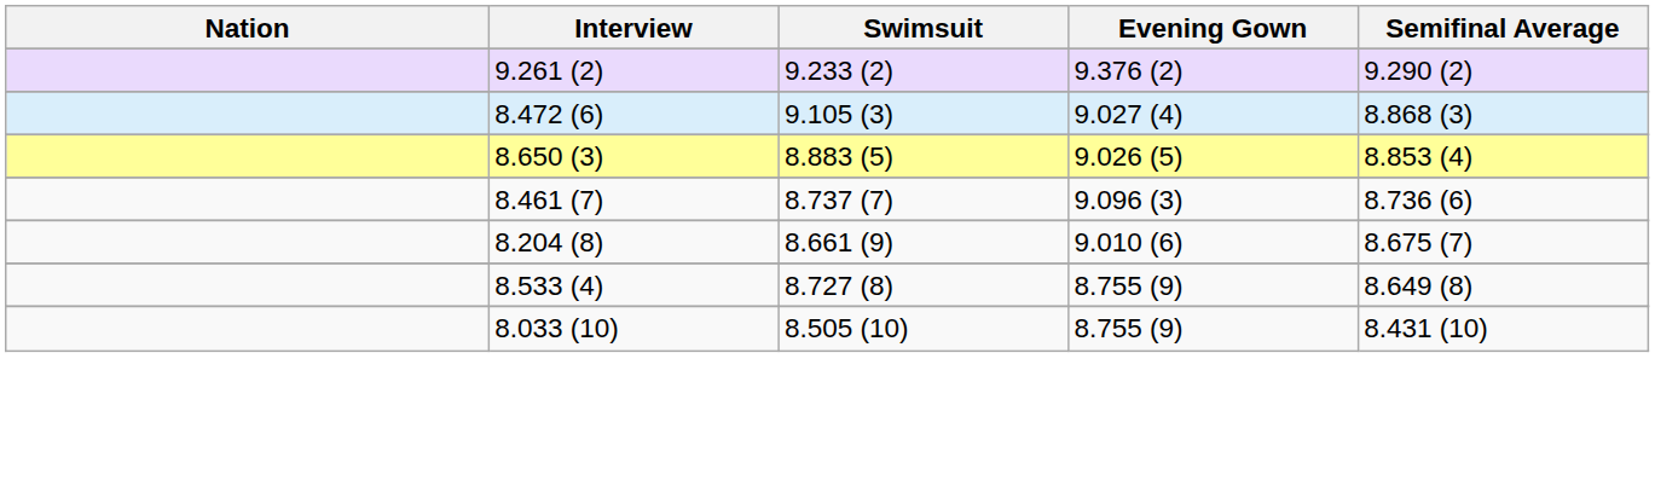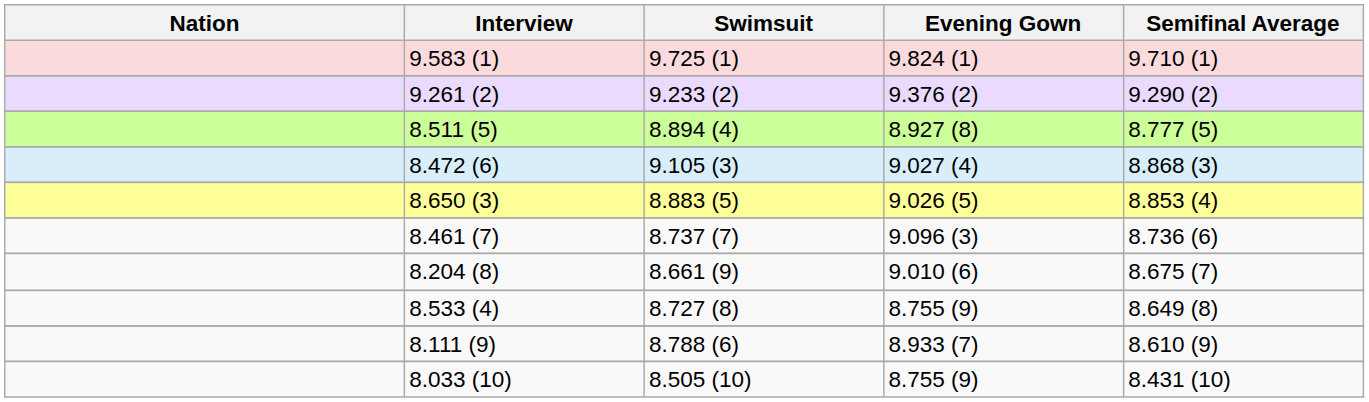 <table class="wikitable sortable collapsible" style="font-size:95%">
 <tr>
 <th width="25%">Nation</th>
 <th width="15%">Interview</th>
 <th width="15%">Swimsuit</th>
 <th width="15%">Evening Gown</th>
 <th width="15%">Semifinal Average</th>
+</tr>
+<tr style="background-color:#FADADD;">
+<td><strong></strong></td>
+<td>9.583 (1)</td>
+<td>9.725 (1)</td>
+<td>9.824 (1)</td>
+<td>9.710 (1)</td>
 </tr>
 <tr>
 </tr>
 <tr style="background-color:#eadafd;">
 <td><strong></strong></td>
 <td>9.261 (2)</td>
 <td>9.233 (2)</td>
 <td>9.376 (2)</td>
 <td>9.290 (2)</td>
 </tr>
 <tr>
+</tr>
+<tr style="background-color:#ccff99;">
+<td><strong></strong></td>
+<td>8.511 (5)</td>
+<td>8.894 (4)</td>
+<td>8.927 (8)</td>
+<td>8.777 (5)</td>
 </tr>
 <tr>
 </tr>
 <tr style="background-color:#d9eefb;">
 <td><strong></strong></td>
 <td>8.472 (6)</td>
 <td>9.105 (3)</td>
 <td>9.027 (4)</td>
 <td>8.868 (3)</td>
 </tr>
 <tr>
 </tr>
 <tr style="background-color:#ffff99;">
 <td><strong></strong></td>
 <td>8.650 (3)</td>
 <td>8.883 (5)</td>
 <td>9.026 (5)</td>
 <td>8.853 (4)</td>
 </tr>
 <tr>
 </tr>
 <tr>
 <td><strong></strong></td>
 <td>8.461 (7)</td>
 <td>8.737 (7)</td>
 <td>9.096 (3)</td>
 <td>8.736 (6)</td>
 </tr>
 <tr>
 </tr>
 <tr>
 <td><strong></strong></td>
 <td>8.204 (8)</td>
 <td>8.661 (9)</td>
 <td>9.010 (6)</td>
 <td>8.675 (7)</td>
 </tr>
 <tr>
 </tr>
 <tr>
 <td><strong></strong></td>
 <td>8.533 (4)</td>
 <td>8.727 (8)</td>
 <td>8.755 (9)</td>
 <td>8.649 (8)</td>
 </tr>
 <tr>
 </tr>
 <tr>
+<td><strong></strong></td>
+<td>8.111 (9)</td>
+<td>8.788 (6)</td>
+<td>8.933 (7)</td>
+<td>8.610 (9)</td>
+</tr>
+<tr>
 </tr>
 <tr>
 <td><strong></strong></td>
 <td>8.033 (10)</td>
 <td>8.505 (10)</td>
 <td>8.755 (9)</td>
 <td>8.431 (10)</td>
 </tr>
 </table>
